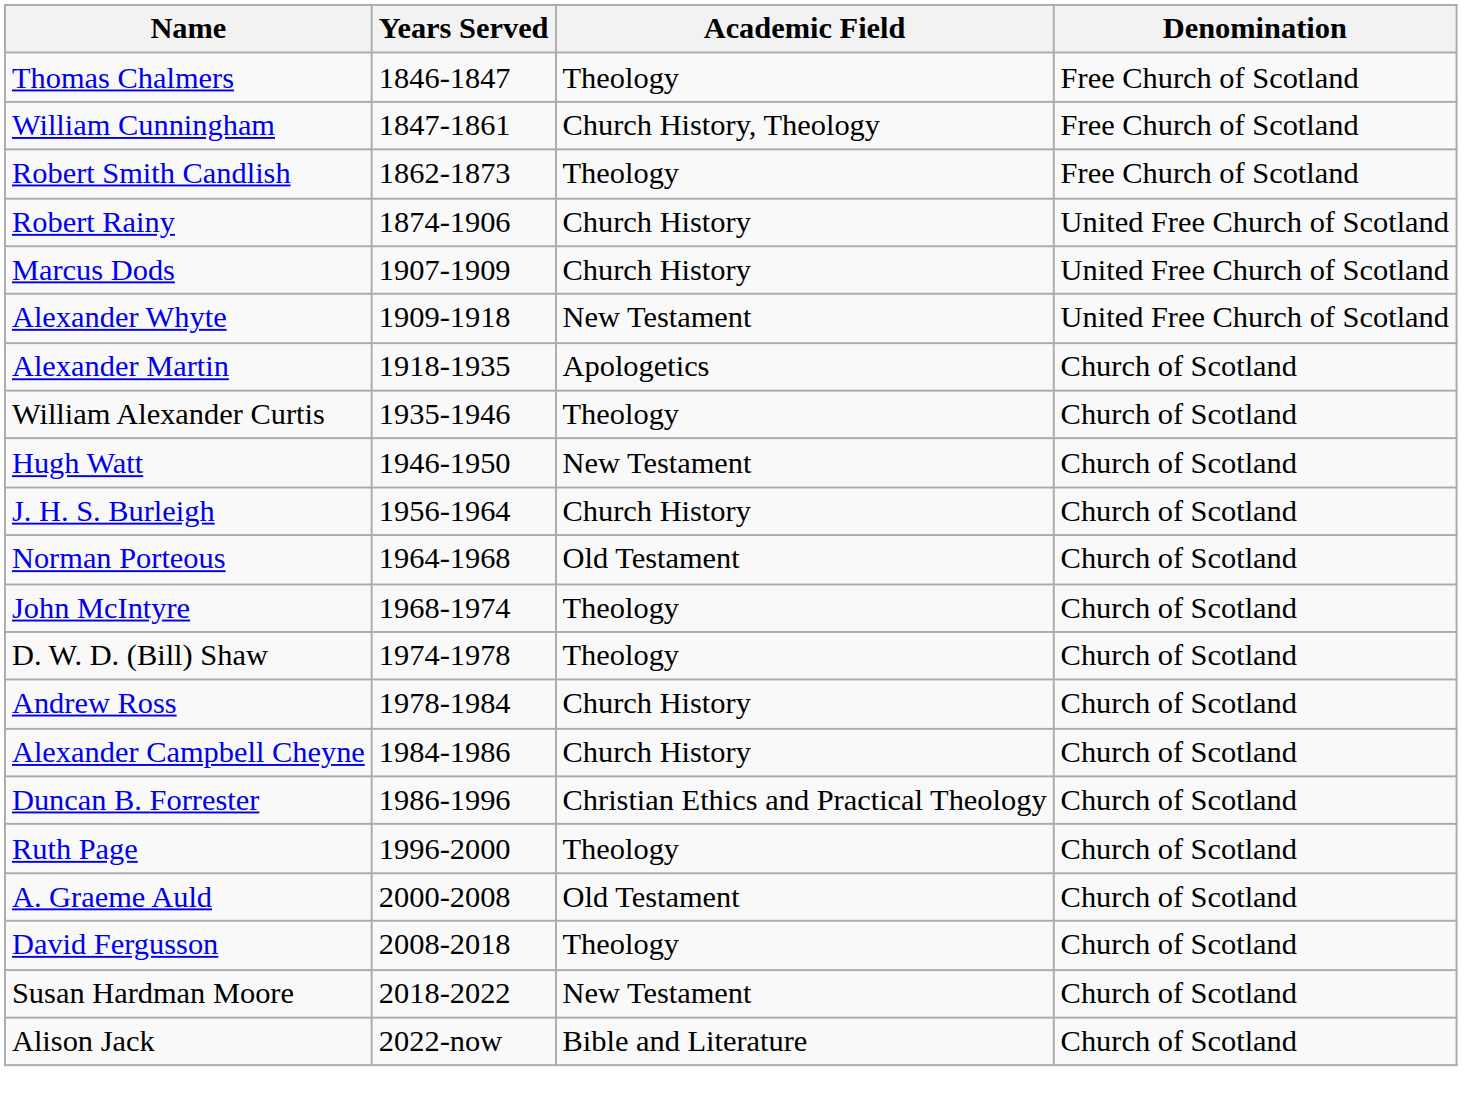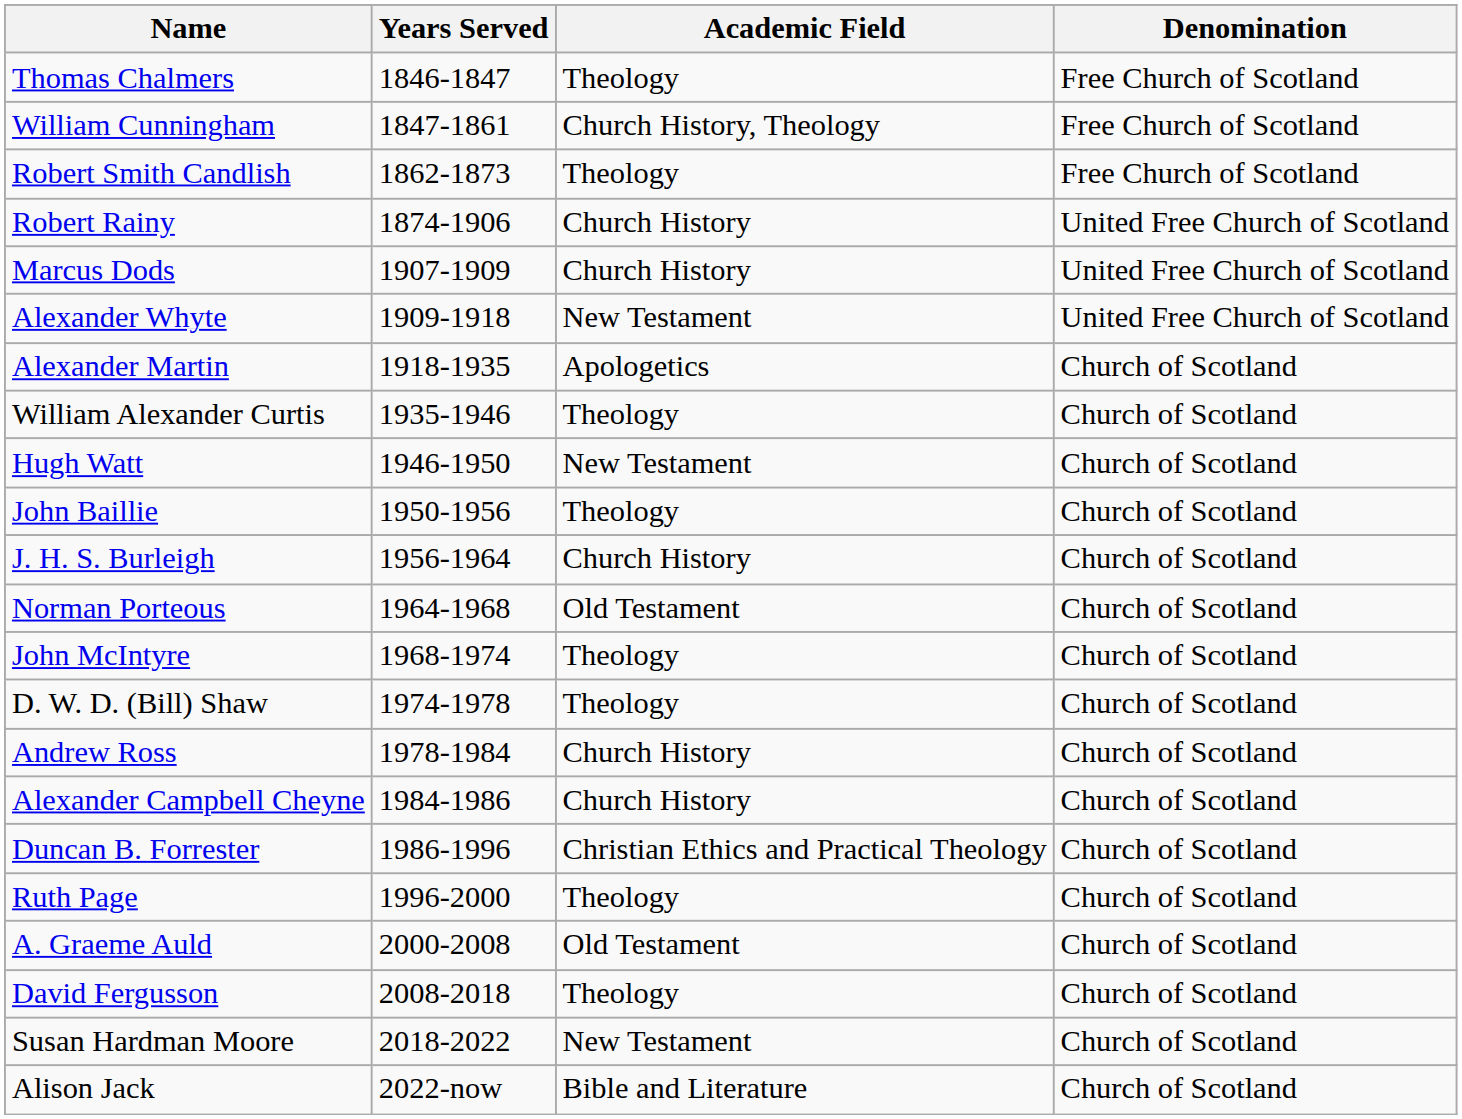 <table class="wikitable sortable">
 <tr>
 <th>Name</th>
 <th>Years Served</th>
 <th>Academic Field</th>
 <th>Denomination</th>
 </tr>
 <tr>
 <td><a href='#'>Thomas Chalmers</a></td>
 <td>1846-1847</td>
 <td>Theology</td>
 <td>Free Church of Scotland</td>
 </tr>
 <tr>
 <td><a href='#'>William Cunningham</a></td>
 <td>1847-1861</td>
 <td>Church History, Theology</td>
 <td>Free Church of Scotland</td>
 </tr>
 <tr>
 <td><a href='#'>Robert Smith Candlish</a></td>
 <td>1862-1873</td>
 <td>Theology</td>
 <td>Free Church of Scotland</td>
 </tr>
 <tr>
 <td><a href='#'>Robert Rainy</a></td>
 <td>1874-1906</td>
 <td>Church History</td>
 <td>United Free Church of Scotland</td>
 </tr>
 <tr>
 <td><a href='#'>Marcus Dods</a></td>
 <td>1907-1909</td>
 <td>Church History</td>
 <td>United Free Church of Scotland</td>
 </tr>
 <tr>
 <td><a href='#'>Alexander Whyte</a></td>
 <td>1909-1918</td>
 <td>New Testament</td>
 <td>United Free Church of Scotland</td>
 </tr>
 <tr>
 <td><a href='#'>Alexander Martin</a></td>
 <td>1918-1935</td>
 <td>Apologetics</td>
 <td>Church of Scotland</td>
 </tr>
 <tr>
 <td>William Alexander Curtis</td>
 <td>1935-1946</td>
 <td>Theology</td>
 <td>Church of Scotland</td>
 </tr>
 <tr>
 <td><a href='#'>Hugh Watt</a></td>
 <td>1946-1950</td>
 <td>New Testament</td>
+<td>Church of Scotland</td>
+</tr>
+<tr>
+<td><a href='#'>John Baillie</a></td>
+<td>1950-1956</td>
+<td>Theology</td>
 <td>Church of Scotland</td>
 </tr>
 <tr>
 <td><a href='#'>J. H. S. Burleigh</a></td>
 <td>1956-1964</td>
 <td>Church History</td>
 <td>Church of Scotland</td>
 </tr>
 <tr>
 <td><a href='#'>Norman Porteous</a></td>
 <td>1964-1968</td>
 <td>Old Testament</td>
 <td>Church of Scotland</td>
 </tr>
 <tr>
 <td><a href='#'>John McIntyre</a></td>
 <td>1968-1974</td>
 <td>Theology</td>
 <td>Church of Scotland</td>
 </tr>
 <tr>
 <td>D. W. D. (Bill) Shaw</td>
 <td>1974-1978</td>
 <td>Theology</td>
 <td>Church of Scotland</td>
 </tr>
 <tr>
 <td><a href='#'>Andrew Ross</a></td>
 <td>1978-1984</td>
 <td>Church History</td>
 <td>Church of Scotland</td>
 </tr>
 <tr>
 <td><a href='#'>Alexander Campbell Cheyne</a></td>
 <td>1984-1986</td>
 <td>Church History</td>
 <td>Church of Scotland</td>
 </tr>
 <tr>
 <td><a href='#'>Duncan B. Forrester</a></td>
 <td>1986-1996</td>
 <td>Christian Ethics and Practical Theology</td>
 <td>Church of Scotland</td>
 </tr>
 <tr>
 <td><a href='#'>Ruth Page</a></td>
 <td>1996-2000</td>
 <td>Theology</td>
 <td>Church of Scotland</td>
 </tr>
 <tr>
 <td><a href='#'>A. Graeme Auld</a></td>
 <td>2000-2008</td>
 <td>Old Testament</td>
 <td>Church of Scotland</td>
 </tr>
 <tr>
 <td><a href='#'>David Fergusson</a></td>
 <td>2008-2018</td>
 <td>Theology</td>
 <td>Church of Scotland</td>
 </tr>
 <tr>
 <td>Susan Hardman Moore</td>
 <td>2018-2022</td>
 <td>New Testament</td>
 <td>Church of Scotland</td>
 </tr>
 <tr>
 <td>Alison Jack</td>
 <td>2022-now</td>
 <td>Bible and Literature</td>
 <td>Church of Scotland</td>
 </tr>
 </table>
